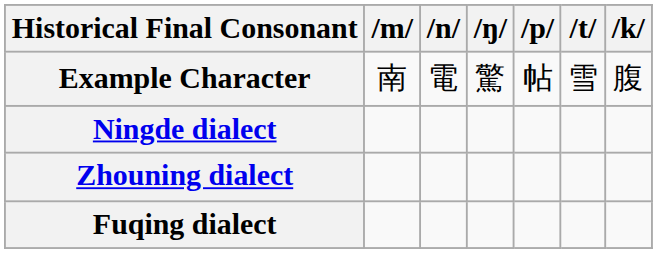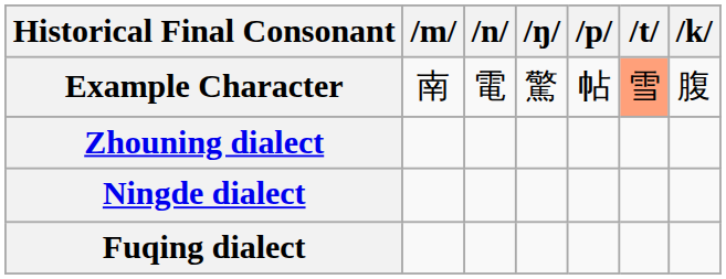 <table class="wikitable" style="text-align:center">
 <tr>
 <th>Historical Final Consonant</th>
 <th>/m/</th>
 <th>/n/</th>
 <th>/ŋ/</th>
 <th>/p/</th>
 <th>/t/</th>
 <th>/k/</th>
 </tr>
 <tr>
 <th>Example Character</th>
 <td>南</td>
 <td>電</td>
 <td>驚</td>
 <td>帖</td>
-<td>雪</td>
+<td style="background: lightsalmon;">雪</td>
 <td>腹</td>
 </tr>
 <tr>
-<th><a href='#'>Ningde dialect</a></th>
+<th><a href='#'>Zhouning dialect</a></th>
 <td></td>
 <td></td>
 <td></td>
 <td></td>
 <td></td>
 <td></td>
 </tr>
 <tr>
-<th><a href='#'>Zhouning dialect</a></th>
+<th><a href='#'>Ningde dialect</a></th>
 <td></td>
 <td></td>
 <td></td>
 <td></td>
 <td></td>
 <td></td>
 </tr>
 <tr>
 <th>Fuqing dialect</th>
 <td></td>
 <td></td>
 <td></td>
 <td></td>
 <td></td>
 <td></td>
 </tr>
 </table>
